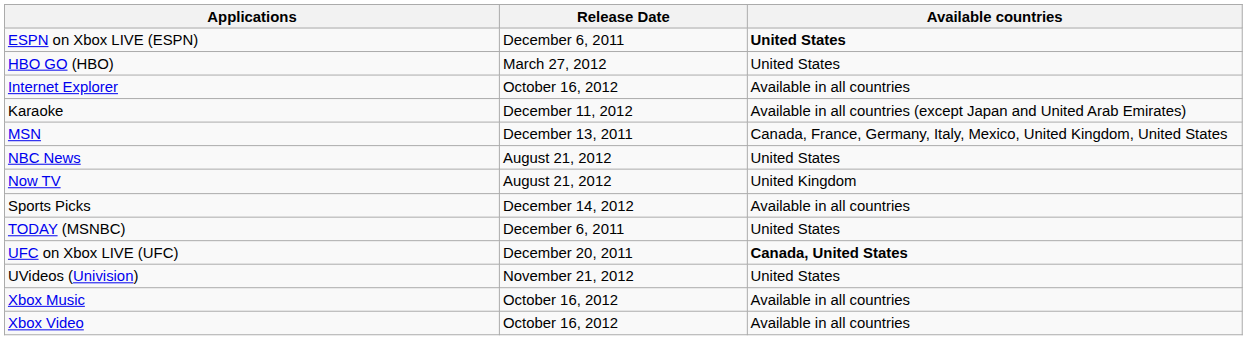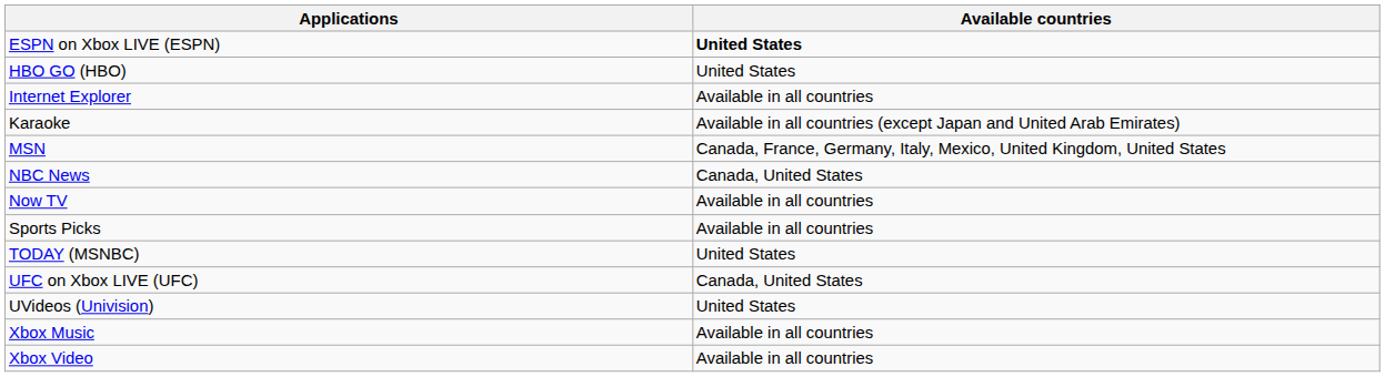 <table class="wikitable sortable" style="width:100%; font-size:95%;">
 <tr>
 <th style="width:40%;">Applications</th>
-<th style="width:20%;">Release Date</th>
 <th style="width:40%;">Available countries</th>
 </tr>
 <tr>
 <td><a href='#'>ESPN</a> on Xbox LIVE (ESPN)</td>
-<td>December 6, 2011</td>
 <td><strong>United States</strong></td>
 </tr>
 <tr>
 <td><a href='#'>HBO GO</a> (HBO)</td>
-<td>March 27, 2012</td>
 <td>United States</td>
 </tr>
 <tr>
 <td><a href='#'>Internet Explorer</a></td>
-<td>October 16, 2012</td>
 <td>Available in all countries</td>
 </tr>
 <tr>
 <td>Karaoke</td>
-<td>December 11, 2012</td>
 <td>Available in all countries (except Japan and United Arab Emirates)</td>
 </tr>
 <tr>
 <td><a href='#'>MSN</a></td>
-<td>December 13, 2011</td>
 <td>Canada, France, Germany, Italy, Mexico, United Kingdom, United States</td>
 </tr>
 <tr>
 <td><a href='#'>NBC News</a></td>
-<td>August 21, 2012</td>
-<td>United States</td>
+<td>Canada, United States</td>
 </tr>
 <tr>
 <td><a href='#'>Now TV</a></td>
-<td>August 21, 2012</td>
-<td>United Kingdom</td>
+<td>Available in all countries</td>
 </tr>
 <tr>
 <td>Sports Picks</td>
-<td>December 14, 2012</td>
 <td>Available in all countries</td>
 </tr>
 <tr>
 <td><a href='#'>TODAY</a> (MSNBC)</td>
-<td>December 6, 2011</td>
 <td>United States</td>
 </tr>
 <tr>
 <td><a href='#'>UFC</a> on Xbox LIVE (UFC)</td>
-<td>December 20, 2011</td>
-<td><strong>Canada, United States</strong></td>
+<td>Canada, United States</td>
 </tr>
 <tr>
 <td>UVideos (<a href='#'>Univision</a>)</td>
-<td>November 21, 2012</td>
 <td>United States</td>
 </tr>
 <tr>
 <td><a href='#'>Xbox Music</a></td>
-<td>October 16, 2012</td>
 <td>Available in all countries</td>
 </tr>
 <tr>
 <td><a href='#'>Xbox Video</a></td>
-<td>October 16, 2012</td>
 <td>Available in all countries</td>
 </tr>
 </table>
